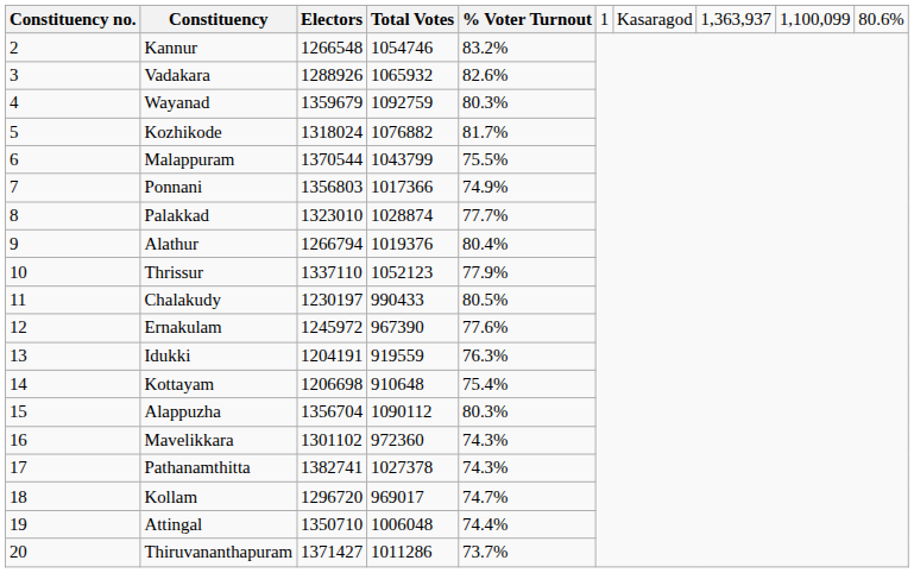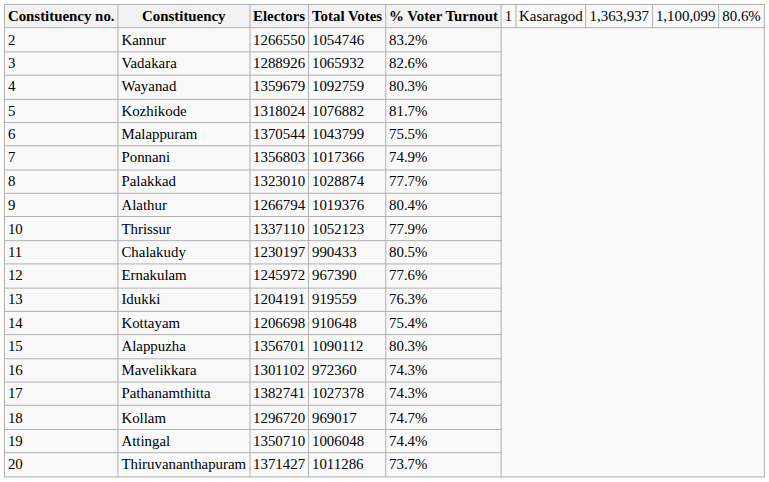 <table class="wikitable sortable">
 <tr>
 <th rowspan="2">Constituency no.</th>
 <th rowspan="2">Constituency</th>
 <th rowspan="2">Electors</th>
 <th rowspan="2">Total Votes</th>
 <th rowspan="2">% Voter Turnout</th>
 </tr>
 <tr>
 <td>1</td>
 <td>Kasaragod</td>
 <td>1,363,937</td>
 <td>1,100,099</td>
 <td>80.6%</td>
 </tr>
 <tr>
 <td>2</td>
 <td>Kannur</td>
-<td>1266548</td>
+<td>1266550</td>
 <td>1054746</td>
 <td>83.2%</td>
 </tr>
 <tr>
 <td>3</td>
 <td>Vadakara</td>
 <td>1288926</td>
 <td>1065932</td>
 <td>82.6%</td>
 </tr>
 <tr>
 <td>4</td>
 <td>Wayanad</td>
 <td>1359679</td>
 <td>1092759</td>
 <td>80.3%</td>
 </tr>
 <tr>
 <td>5</td>
 <td>Kozhikode</td>
 <td>1318024</td>
 <td>1076882</td>
 <td>81.7%</td>
 </tr>
 <tr>
 <td>6</td>
 <td>Malappuram</td>
 <td>1370544</td>
 <td>1043799</td>
 <td>75.5%</td>
 </tr>
 <tr>
 <td>7</td>
 <td>Ponnani</td>
 <td>1356803</td>
 <td>1017366</td>
 <td>74.9%</td>
 </tr>
 <tr>
 <td>8</td>
 <td>Palakkad</td>
 <td>1323010</td>
 <td>1028874</td>
 <td>77.7%</td>
 </tr>
 <tr>
 <td>9</td>
 <td>Alathur</td>
 <td>1266794</td>
 <td>1019376</td>
 <td>80.4%</td>
 </tr>
 <tr>
 <td>10</td>
 <td>Thrissur</td>
 <td>1337110</td>
 <td>1052123</td>
 <td>77.9%</td>
 </tr>
 <tr>
 <td>11</td>
 <td>Chalakudy</td>
 <td>1230197</td>
 <td>990433</td>
 <td>80.5%</td>
 </tr>
 <tr>
 <td>12</td>
 <td>Ernakulam</td>
 <td>1245972</td>
 <td>967390</td>
 <td>77.6%</td>
 </tr>
 <tr>
 <td>13</td>
 <td>Idukki</td>
 <td>1204191</td>
 <td>919559</td>
 <td>76.3%</td>
 </tr>
 <tr>
 <td>14</td>
 <td>Kottayam</td>
 <td>1206698</td>
 <td>910648</td>
 <td>75.4%</td>
 </tr>
 <tr>
 <td>15</td>
 <td>Alappuzha</td>
-<td>1356704</td>
+<td>1356701</td>
 <td>1090112</td>
 <td>80.3%</td>
 </tr>
 <tr>
 <td>16</td>
 <td>Mavelikkara</td>
 <td>1301102</td>
 <td>972360</td>
 <td>74.3%</td>
 </tr>
 <tr>
 <td>17</td>
 <td>Pathanamthitta</td>
 <td>1382741</td>
 <td>1027378</td>
 <td>74.3%</td>
 </tr>
 <tr>
 <td>18</td>
 <td>Kollam</td>
 <td>1296720</td>
 <td>969017</td>
 <td>74.7%</td>
 </tr>
 <tr>
 <td>19</td>
 <td>Attingal</td>
 <td>1350710</td>
 <td>1006048</td>
 <td>74.4%</td>
 </tr>
 <tr>
 <td>20</td>
 <td>Thiruvananthapuram</td>
 <td>1371427</td>
 <td>1011286</td>
 <td>73.7%</td>
 </tr>
 </table>
